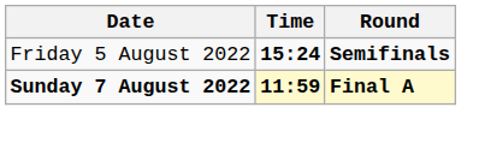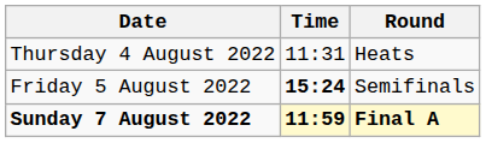 <table class="wikitable">
 <tr>
 <th>Date</th>
 <th>Time</th>
 <th>Round</th>
 </tr>
 <tr>
+<td>Thursday 4 August 2022</td>
+<td>11:31</td>
+<td>Heats</td>
+</tr>
+<tr>
 <td>Friday 5 August 2022</td>
 <td><strong>15:24</strong></td>
-<td><strong>Semifinals</strong></td>
+<td>Semifinals</td>
 </tr>
 <tr>
 <td><strong>Sunday 7 August 2022</strong></td>
 <td style=background:lemonchiffon><strong>11:59</strong></td>
 <td style=background:lemonchiffon><strong>Final A</strong></td>
 </tr>
 </table>
